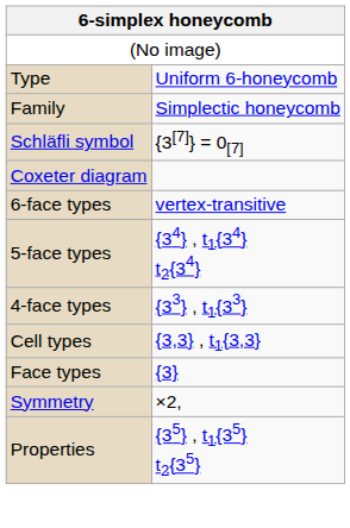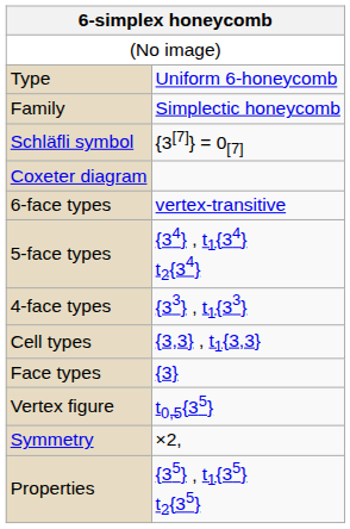 <table class="wikitable" align="right" style="margin-left:10px">
 <tr>
 <th bgcolor=#e7dcc3 colspan=2>6-simplex honeycomb</th>
 </tr>
 <tr>
 <td bgcolor=#ffffff align=center colspan=2>(No image)</td>
 </tr>
 <tr>
 <td bgcolor=#e7dcc3>Type</td>
 <td><a href='#'>Uniform 6-honeycomb</a></td>
 </tr>
 <tr>
 <td bgcolor=#e7dcc3>Family</td>
 <td><a href='#'>Simplectic honeycomb</a></td>
 </tr>
 <tr>
 <td bgcolor=#e7dcc3><a href='#'>Schläfli symbol</a></td>
 <td>{3<sup>[7]</sup>} = 0<sub>[7]</sub></td>
 </tr>
 <tr>
 <td bgcolor=#e7dcc3><a href='#'>Coxeter diagram</a></td>
 <td></td>
 </tr>
 <tr>
 <td bgcolor=#e7dcc3>6-face types</td>
 <td><a href='#'>vertex-transitive</a></td>
 </tr>
 <tr>
 <td bgcolor=#e7dcc3>5-face types</td>
 <td><a href='#'>{3<sup>4</sup>}</a> , <a href='#'>t<sub>1</sub>{3<sup>4</sup>}</a> <br><a href='#'>t<sub>2</sub>{3<sup>4</sup>}</a> </td>
 </tr>
 <tr>
 <td bgcolor=#e7dcc3>4-face types</td>
 <td><a href='#'>{3<sup>3</sup>}</a> , <a href='#'>t<sub>1</sub>{3<sup>3</sup>}</a> </td>
 </tr>
 <tr>
 <td bgcolor=#e7dcc3>Cell types</td>
 <td><a href='#'>{3,3}</a> , <a href='#'>t<sub>1</sub>{3,3}</a> </td>
 </tr>
 <tr>
 <td bgcolor=#e7dcc3>Face types</td>
 <td><a href='#'>{3}</a> </td>
 </tr>
 <tr>
+<td bgcolor=#e7dcc3>Vertex figure</td>
+<td><a href='#'>t<sub>0,5</sub>{3<sup>5</sup>}</a> </td>
+</tr>
+<tr>
 <td bgcolor=#e7dcc3><a href='#'>Symmetry</a></td>
 <td>×2, </td>
 </tr>
 <tr>
 <td bgcolor=#e7dcc3>Properties</td>
 <td><a href='#'>{3<sup>5</sup>}</a> , <a href='#'>t<sub>1</sub>{3<sup>5</sup>}</a> <br><a href='#'>t<sub>2</sub>{3<sup>5</sup>}</a> </td>
 </tr>
 </table>
